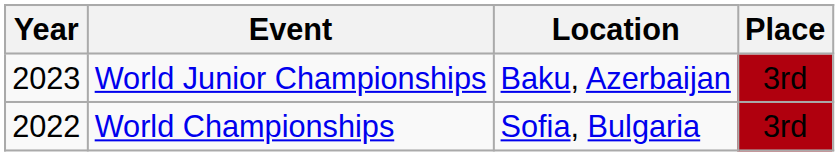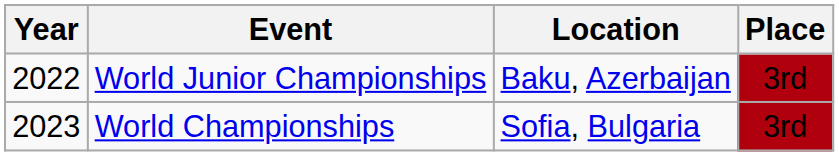 <table class="wikitable" style="text-align:center; font-size:95%;">
 <tr>
 <th align=center>Year</th>
 <th>Event</th>
 <th>Location</th>
 <th>Place</th>
 </tr>
 <tr>
-<td>2023</td>
+<td>2022</td>
 <td align="left"><a href='#'>World Junior Championships</a></td>
 <td align="left"><a href='#'>Baku</a>, <a href='#'>Azerbaijan</a></td>
 <td align="center" bgcolor="bronze">3rd</td>
 </tr>
 <tr>
-<td>2022</td>
+<td>2023</td>
 <td align="left"><a href='#'>World Championships</a></td>
 <td align="left"><a href='#'>Sofia</a>, <a href='#'>Bulgaria</a></td>
 <td align="center" bgcolor="bronze">3rd</td>
 </tr>
 </table>
